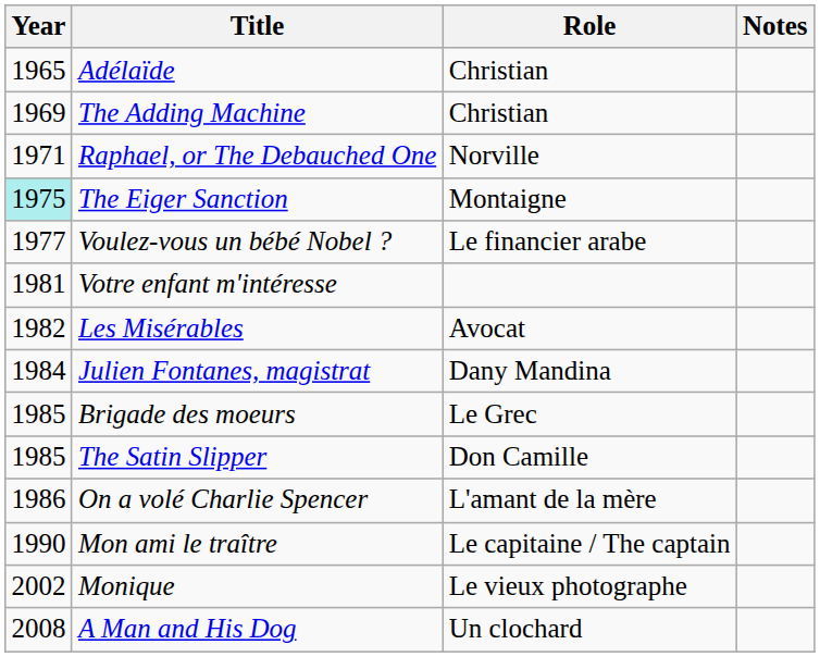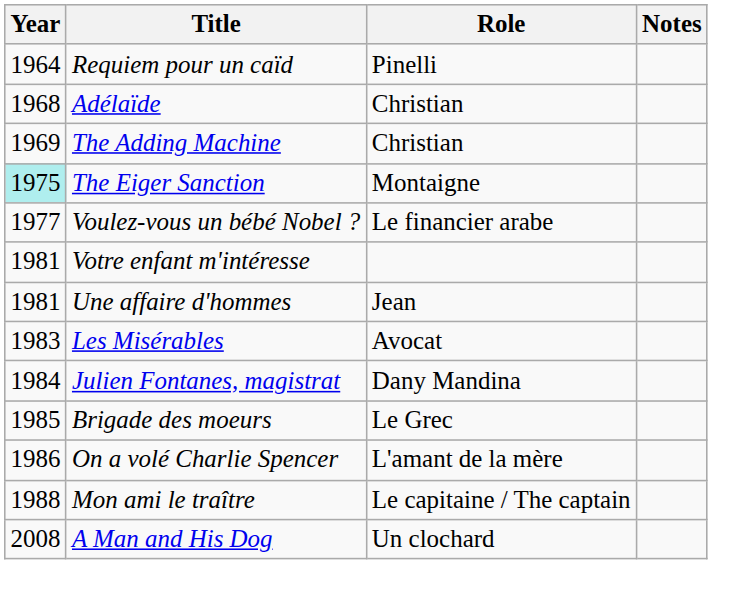 <table class="wikitable">
 <tr>
 <th>Year</th>
 <th>Title</th>
 <th>Role</th>
 <th>Notes</th>
 </tr>
 <tr>
-<td>1965</td>
+<td>1964</td>
+<td><em>Requiem pour un caïd</em></td>
+<td>Pinelli</td>
+<td></td>
+</tr>
+<tr>
+<td>1968</td>
 <td><em><a href='#'>Adélaïde</a></em></td>
 <td>Christian</td>
 <td></td>
 </tr>
 <tr>
 <td>1969</td>
 <td><em><a href='#'>The Adding Machine</a></em></td>
 <td>Christian</td>
-<td></td>
-</tr>
-<tr>
-<td>1971</td>
-<td><em><a href='#'>Raphael, or The Debauched One</a></em></td>
-<td>Norville</td>
 <td></td>
 </tr>
 <tr>
 <td style="background: paleturquoise;">1975</td>
 <td><em><a href='#'>The Eiger Sanction</a></em></td>
 <td>Montaigne</td>
 <td></td>
 </tr>
 <tr>
 <td>1977</td>
 <td><em>Voulez-vous un bébé Nobel ?</em></td>
 <td>Le financier arabe</td>
 <td></td>
 </tr>
 <tr>
 <td>1981</td>
 <td><em>Votre enfant m'intéresse</em></td>
 <td></td>
 <td></td>
 </tr>
 <tr>
-<td>1982</td>
+<td>1981</td>
+<td><em>Une affaire d'hommes</em></td>
+<td>Jean</td>
+<td></td>
+</tr>
+<tr>
+<td>1983</td>
 <td><em><a href='#'>Les Misérables</a></em></td>
 <td>Avocat</td>
 <td></td>
 </tr>
 <tr>
 <td>1984</td>
 <td><em><a href='#'>Julien Fontanes, magistrat</a></em></td>
 <td>Dany Mandina</td>
 <td></td>
 </tr>
 <tr>
 <td>1985</td>
 <td><em>Brigade des moeurs</em></td>
 <td>Le Grec</td>
 <td></td>
 </tr>
 <tr>
-<td>1985</td>
-<td><em><a href='#'>The Satin Slipper</a></em></td>
-<td>Don Camille</td>
-<td></td>
-</tr>
-<tr>
 <td>1986</td>
 <td><em>On a volé Charlie Spencer</em></td>
 <td>L'amant de la mère</td>
 <td></td>
 </tr>
 <tr>
-<td>1990</td>
+<td>1988</td>
 <td><em>Mon ami le traître</em></td>
 <td>Le capitaine / The captain</td>
-<td></td>
-</tr>
-<tr>
-<td>2002</td>
-<td><em>Monique</em></td>
-<td>Le vieux photographe</td>
 <td></td>
 </tr>
 <tr>
 <td>2008</td>
 <td><em><a href='#'>A Man and His Dog</a></em></td>
 <td>Un clochard</td>
 <td></td>
 </tr>
 </table>
